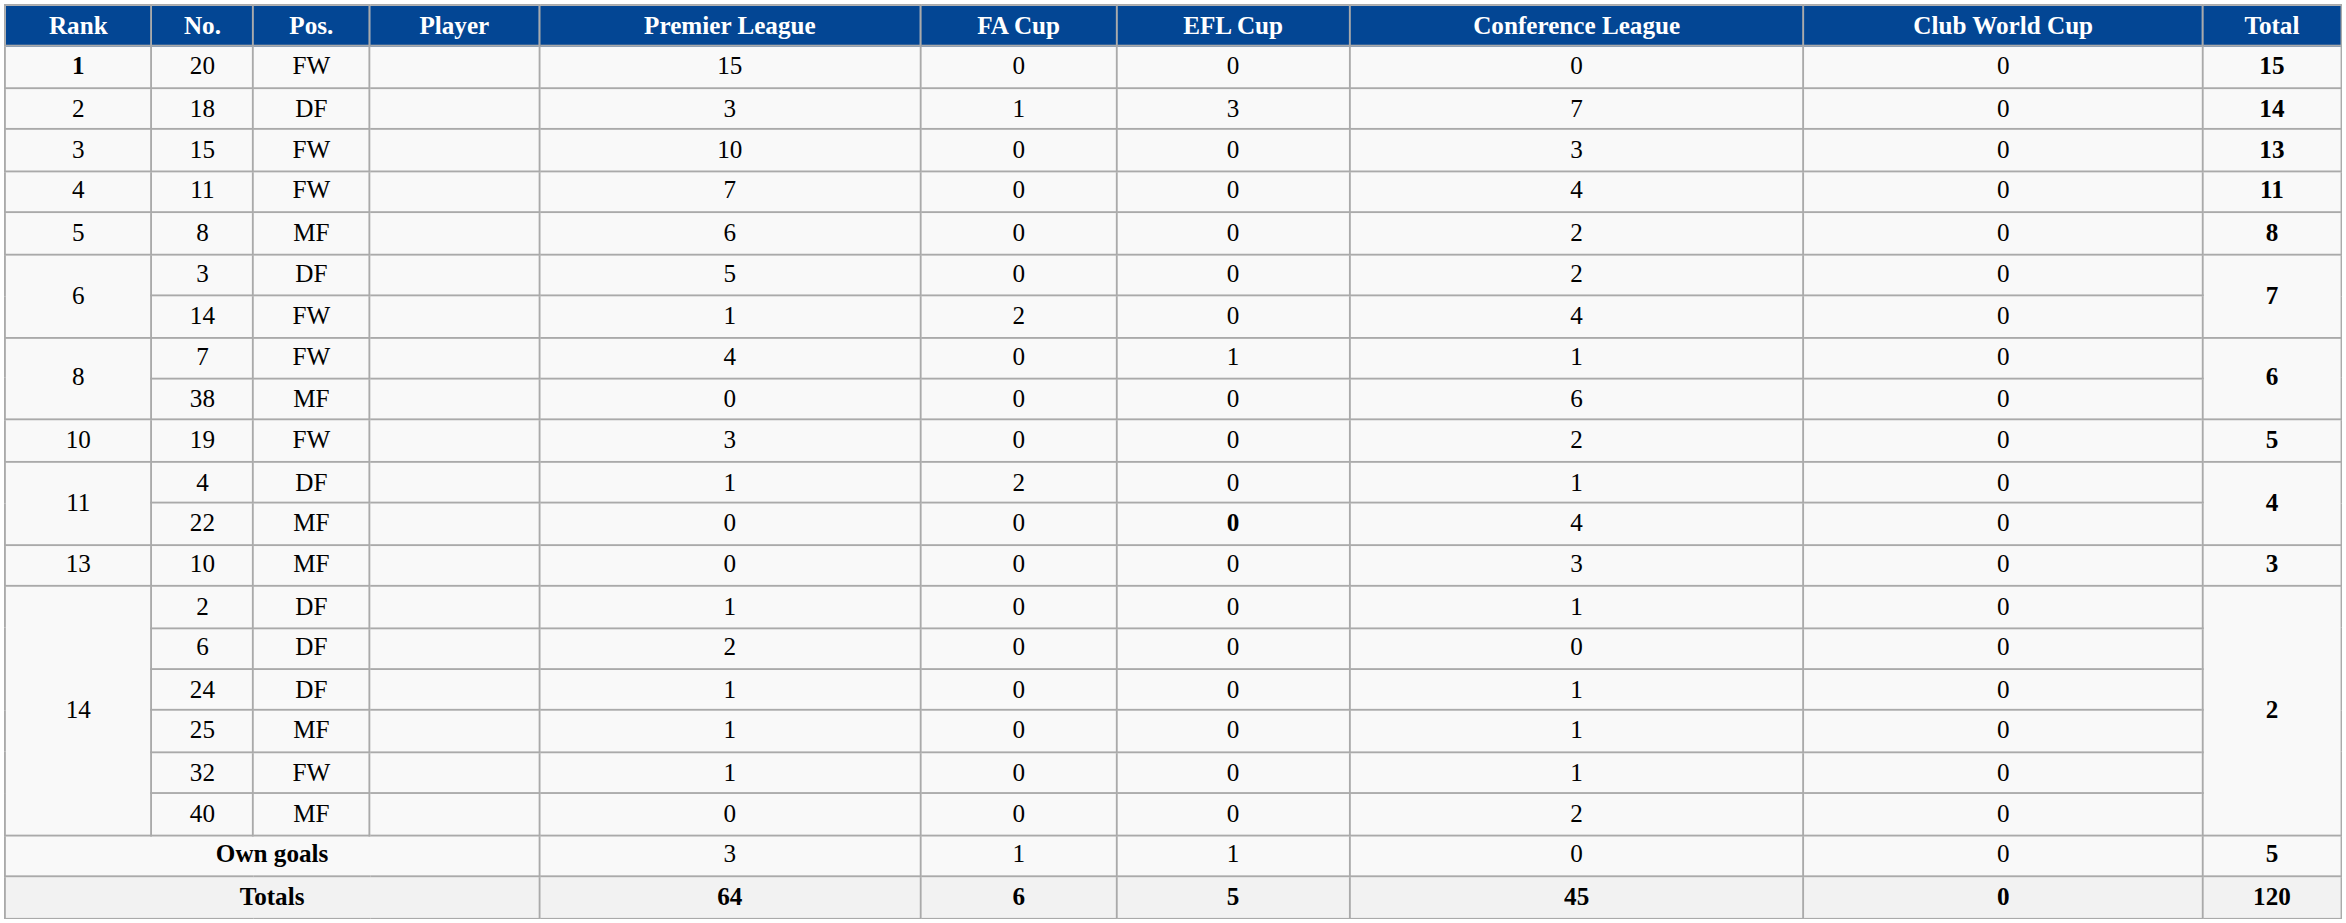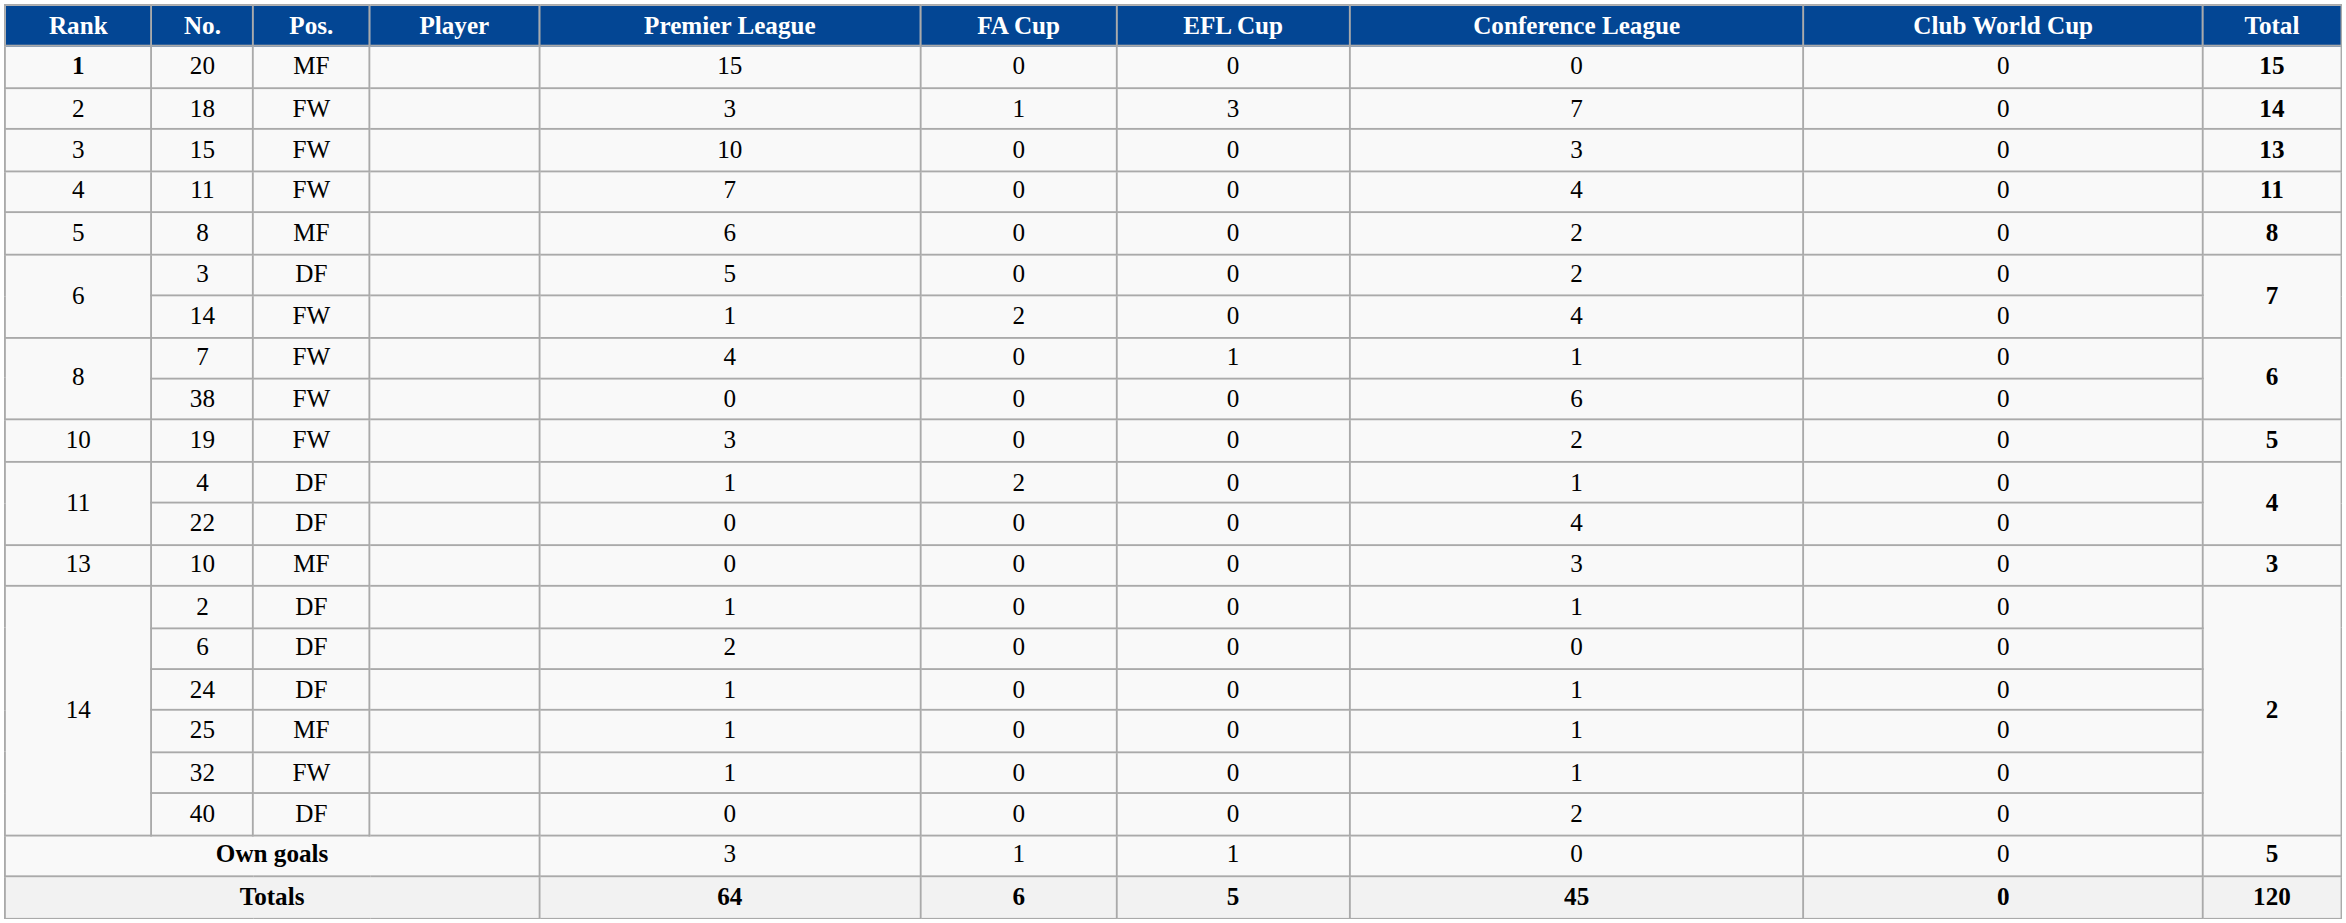 <table class="wikitable sortable" style="text-align:center; font-size:85%; width:100%">
 <tr>
 <th style=background-color:#034694;color:#FFFFFF>Rank</th>
 <th style=background-color:#034694;color:#FFFFFF>No.</th>
 <th style=background-color:#034694;color:#FFFFFF>Pos.</th>
 <th style=background-color:#034694;color:#FFFFFF>Player</th>
 <th style=background-color:#034694;color:#FFFFFF>Premier League</th>
 <th style=background-color:#034694;color:#FFFFFF>FA Cup</th>
 <th style=background-color:#034694;color:#FFFFFF>EFL Cup</th>
 <th style=background-color:#034694;color:#FFFFFF>Conference League</th>
 <th style=background-color:#034694;color:#FFFFFF>Club World Cup</th>
 <th style=background-color:#034694;color:#FFFFFF>Total</th>
 </tr>
 <tr>
 <td><strong>1</strong></td>
 <td>20</td>
-<td>FW</td>
+<td>MF</td>
 <td align=left> </td>
 <td>15</td>
 <td>0</td>
 <td>0</td>
 <td>0</td>
 <td>0</td>
 <td><strong>15</strong></td>
 </tr>
 <tr>
 <td>2</td>
 <td>18</td>
-<td>DF</td>
+<td>FW</td>
 <td align=left> </td>
 <td>3</td>
 <td>1</td>
 <td>3</td>
 <td>7</td>
 <td>0</td>
 <td><strong>14</strong></td>
 </tr>
 <tr>
 <td>3</td>
 <td>15</td>
 <td>FW</td>
 <td align=left> </td>
 <td>10</td>
 <td>0</td>
 <td>0</td>
 <td>3</td>
 <td>0</td>
 <td><strong>13</strong></td>
 </tr>
 <tr>
 <td>4</td>
 <td>11</td>
 <td>FW</td>
 <td align=left> </td>
 <td>7</td>
 <td>0</td>
 <td>0</td>
 <td>4</td>
 <td>0</td>
 <td><strong>11</strong></td>
 </tr>
 <tr>
 <td>5</td>
 <td>8</td>
 <td>MF</td>
 <td align=left> </td>
 <td>6</td>
 <td>0</td>
 <td>0</td>
 <td>2</td>
 <td>0</td>
 <td><strong>8</strong></td>
 </tr>
 <tr>
 <td rowspan=2>6</td>
 <td>3</td>
 <td>DF</td>
 <td align=left> </td>
 <td>5</td>
 <td>0</td>
 <td>0</td>
 <td>2</td>
 <td>0</td>
 <td rowspan=2><strong>7</strong></td>
 </tr>
 <tr>
 <td>14</td>
 <td>FW</td>
 <td align=left> </td>
 <td>1</td>
 <td>2</td>
 <td>0</td>
 <td>4</td>
 <td>0</td>
 </tr>
 <tr>
 <td rowspan=2>8</td>
 <td>7</td>
 <td>FW</td>
 <td align=left> </td>
 <td>4</td>
 <td>0</td>
 <td>1</td>
 <td>1</td>
 <td>0</td>
 <td rowspan=2><strong>6</strong></td>
 </tr>
 <tr>
 <td>38</td>
-<td>MF</td>
+<td>FW</td>
 <td align=left> </td>
 <td>0</td>
 <td>0</td>
 <td>0</td>
 <td>6</td>
 <td>0</td>
 </tr>
 <tr>
 <td>10</td>
 <td>19</td>
 <td>FW</td>
 <td align=left> </td>
 <td>3</td>
 <td>0</td>
 <td>0</td>
 <td>2</td>
 <td>0</td>
 <td><strong>5</strong></td>
 </tr>
 <tr>
 <td rowspan=2>11</td>
 <td>4</td>
 <td>DF</td>
 <td align=left> </td>
 <td>1</td>
 <td>2</td>
 <td>0</td>
 <td>1</td>
 <td>0</td>
 <td rowspan=2><strong>4</strong></td>
 </tr>
 <tr>
 <td>22</td>
-<td>MF</td>
+<td>DF</td>
 <td align=left> </td>
 <td>0</td>
 <td>0</td>
-<td><strong>0</strong></td>
+<td>0</td>
 <td>4</td>
 <td>0</td>
 </tr>
 <tr>
 <td>13</td>
 <td>10</td>
 <td>MF</td>
 <td align=left> </td>
 <td>0</td>
 <td>0</td>
 <td>0</td>
 <td>3</td>
 <td>0</td>
 <td><strong>3</strong></td>
 </tr>
 <tr>
 <td rowspan=6>14</td>
 <td>2</td>
 <td>DF</td>
 <td align=left> </td>
 <td>1</td>
 <td>0</td>
 <td>0</td>
 <td>1</td>
 <td>0</td>
 <td rowspan=6><strong>2</strong></td>
 </tr>
 <tr>
 <td>6</td>
 <td>DF</td>
 <td align=left> </td>
 <td>2</td>
 <td>0</td>
 <td>0</td>
 <td>0</td>
 <td>0</td>
 </tr>
 <tr>
 <td>24</td>
 <td>DF</td>
 <td align=left> </td>
 <td>1</td>
 <td>0</td>
 <td>0</td>
 <td>1</td>
 <td>0</td>
 </tr>
 <tr>
 <td>25</td>
 <td>MF</td>
 <td align=left> </td>
 <td>1</td>
 <td>0</td>
 <td>0</td>
 <td>1</td>
 <td>0</td>
 </tr>
 <tr>
 <td>32</td>
 <td>FW</td>
 <td align=left> </td>
 <td>1</td>
 <td>0</td>
 <td>0</td>
 <td>1</td>
 <td>0</td>
 </tr>
 <tr>
 <td>40</td>
-<td>MF</td>
+<td>DF</td>
 <td align=left> </td>
 <td>0</td>
 <td>0</td>
 <td>0</td>
 <td>2</td>
 <td>0</td>
 </tr>
 <tr>
 <td colspan=4><strong>Own goals</strong></td>
 <td>3</td>
 <td>1</td>
 <td>1</td>
 <td>0</td>
 <td>0</td>
 <td><strong>5</strong></td>
 </tr>
 <tr>
 <th colspan=4><strong>Totals</strong></th>
 <th><strong>64</strong></th>
 <th><strong>6</strong></th>
 <th><strong>5</strong></th>
 <th><strong>45</strong></th>
 <th><strong>0</strong></th>
 <th><strong>120</strong></th>
 </tr>
 </table>
